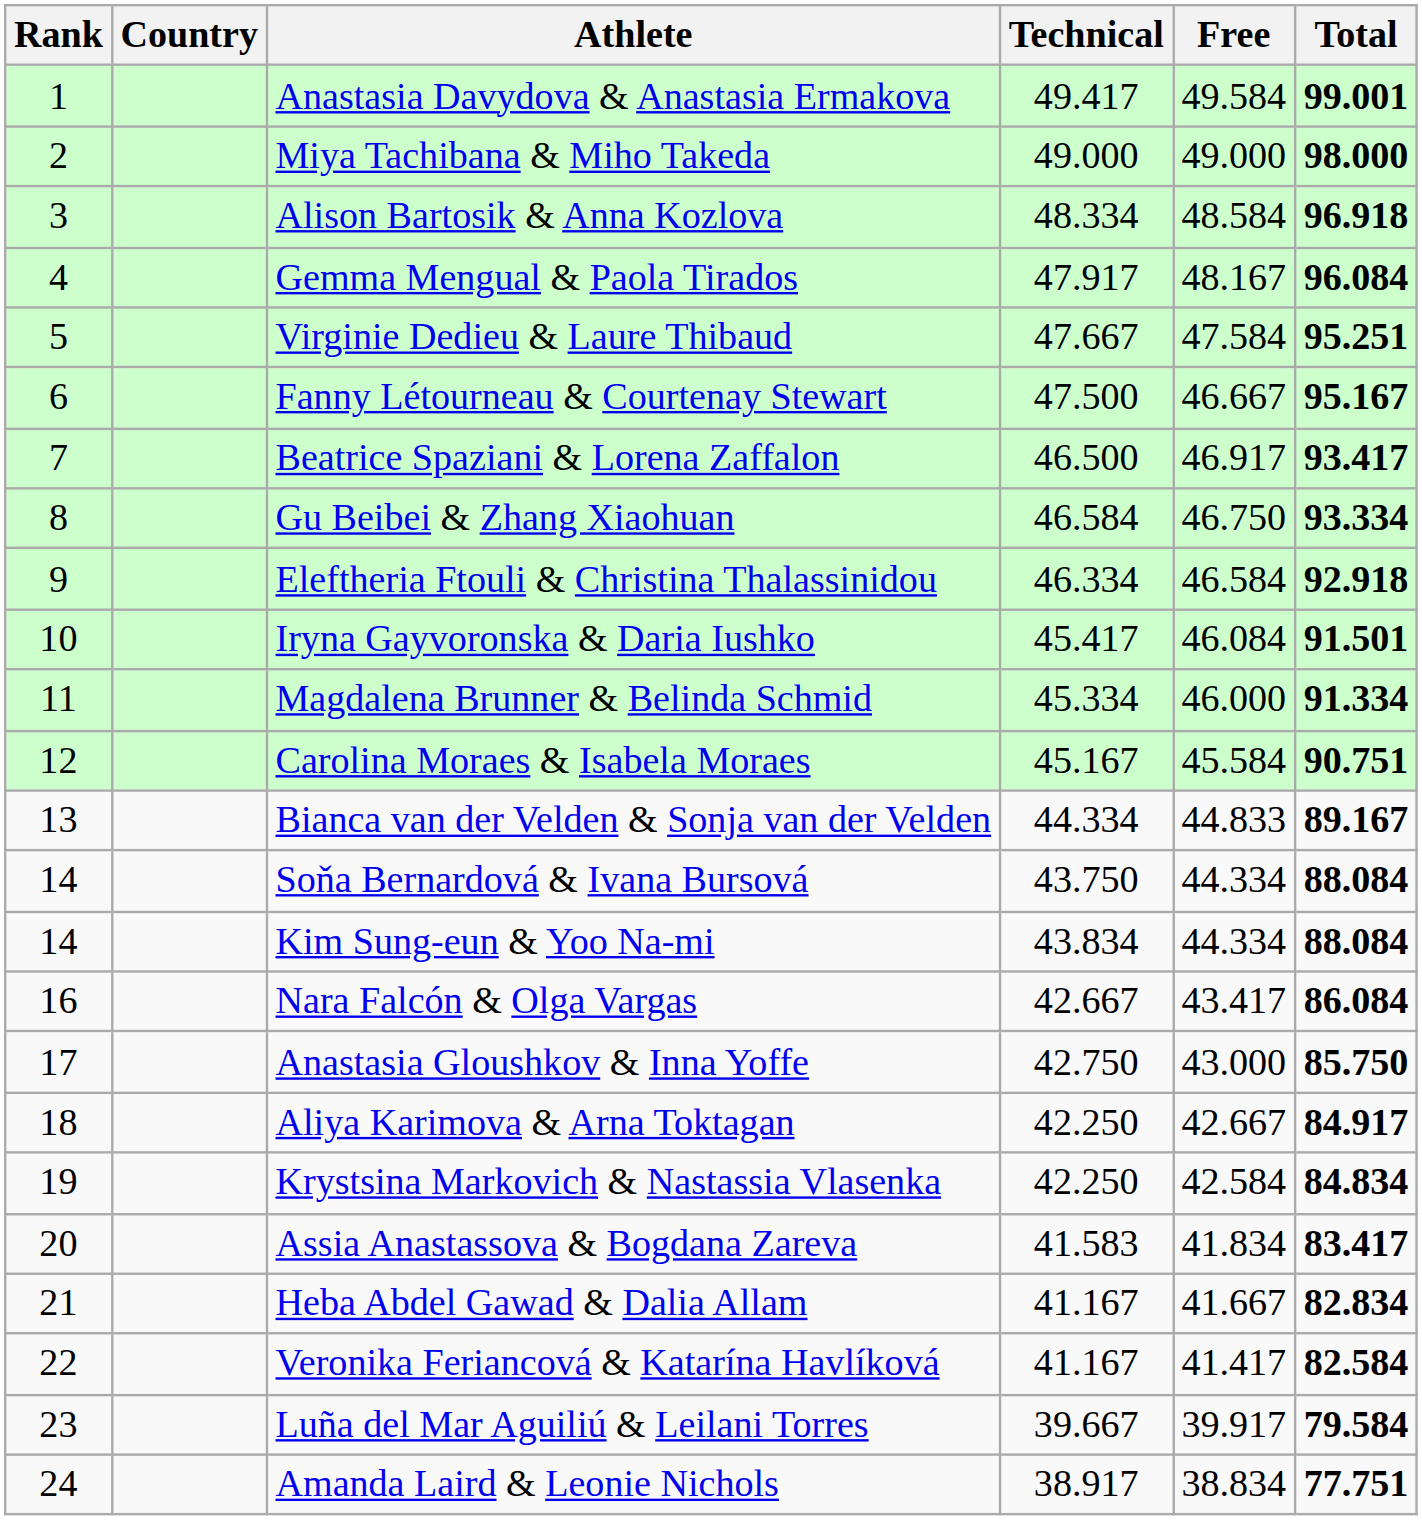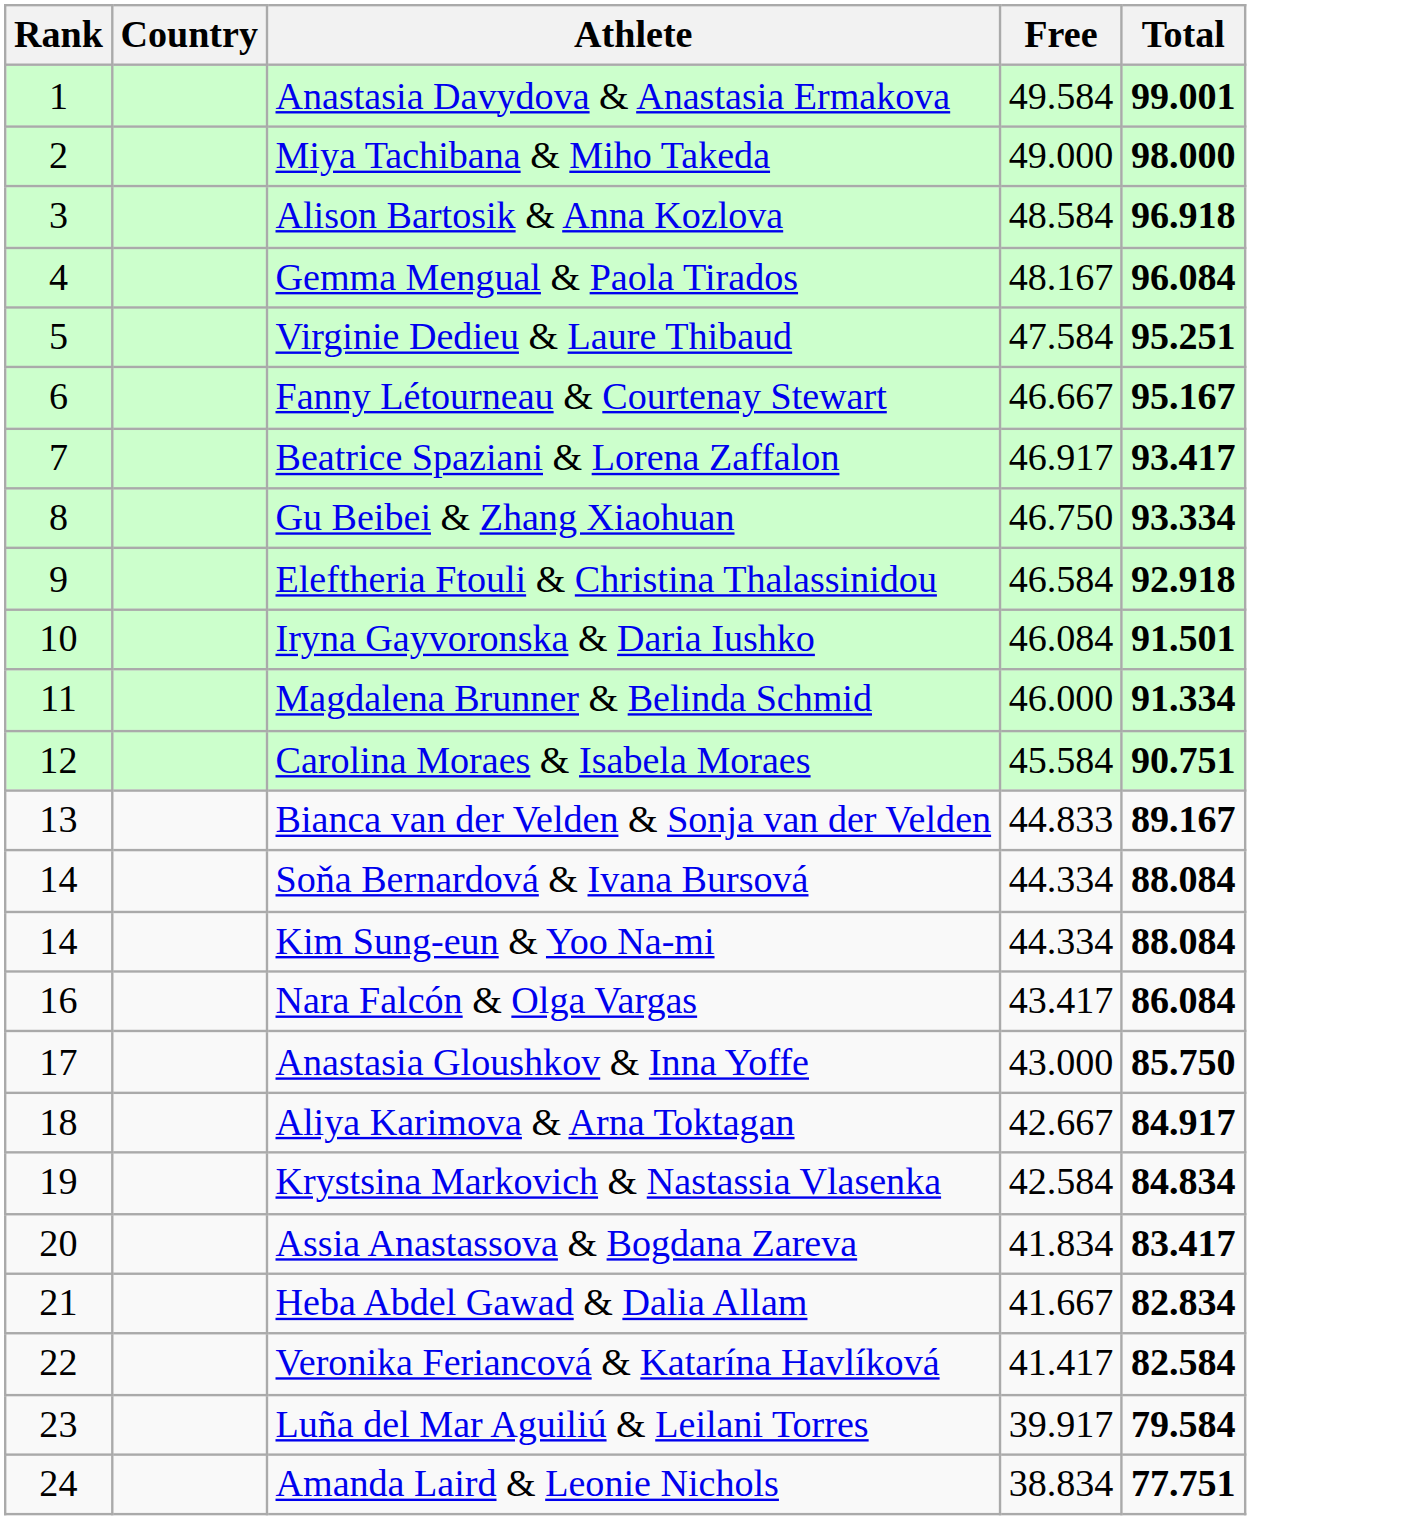 <table class="wikitable sortable" style="text-align:center">
 <tr>
 <th>Rank</th>
 <th>Country</th>
 <th>Athlete</th>
-<th>Technical</th>
 <th>Free</th>
 <th>Total</th>
 </tr>
 <tr bgcolor=ccffcc>
 <td>1</td>
 <td align=left></td>
 <td align=left><a href='#'>Anastasia Davydova</a> & <a href='#'>Anastasia Ermakova</a></td>
-<td>49.417</td>
 <td>49.584</td>
 <td><strong>99.001</strong></td>
 </tr>
 <tr bgcolor=ccffcc>
 <td>2</td>
 <td align=left></td>
 <td align=left><a href='#'>Miya Tachibana</a> & <a href='#'>Miho Takeda</a></td>
 <td>49.000</td>
-<td>49.000</td>
 <td><strong>98.000</strong></td>
 </tr>
 <tr bgcolor=ccffcc>
 <td>3</td>
 <td align=left></td>
 <td align=left><a href='#'>Alison Bartosik</a> & <a href='#'>Anna Kozlova</a></td>
-<td>48.334</td>
 <td>48.584</td>
 <td><strong>96.918</strong></td>
 </tr>
 <tr bgcolor=ccffcc>
 <td>4</td>
 <td align=left></td>
 <td align=left><a href='#'>Gemma Mengual</a> & <a href='#'>Paola Tirados</a></td>
-<td>47.917</td>
 <td>48.167</td>
 <td><strong>96.084</strong></td>
 </tr>
 <tr bgcolor=ccffcc>
 <td>5</td>
 <td align=left></td>
 <td align=left><a href='#'>Virginie Dedieu</a> & <a href='#'>Laure Thibaud</a></td>
-<td>47.667</td>
 <td>47.584</td>
 <td><strong>95.251</strong></td>
 </tr>
 <tr bgcolor=ccffcc>
 <td>6</td>
 <td align=left></td>
 <td align=left><a href='#'>Fanny Létourneau</a> & <a href='#'>Courtenay Stewart</a></td>
-<td>47.500</td>
 <td>46.667</td>
 <td><strong>95.167</strong></td>
 </tr>
 <tr bgcolor=ccffcc>
 <td>7</td>
 <td align=left></td>
 <td align=left><a href='#'>Beatrice Spaziani</a> & <a href='#'>Lorena Zaffalon</a></td>
-<td>46.500</td>
 <td>46.917</td>
 <td><strong>93.417</strong></td>
 </tr>
 <tr bgcolor=ccffcc>
 <td>8</td>
 <td align=left></td>
 <td align=left><a href='#'>Gu Beibei</a> & <a href='#'>Zhang Xiaohuan</a></td>
-<td>46.584</td>
 <td>46.750</td>
 <td><strong>93.334</strong></td>
 </tr>
 <tr bgcolor=ccffcc>
 <td>9</td>
 <td align=left></td>
 <td align=left><a href='#'>Eleftheria Ftouli</a> & <a href='#'>Christina Thalassinidou</a></td>
-<td>46.334</td>
 <td>46.584</td>
 <td><strong>92.918</strong></td>
 </tr>
 <tr bgcolor=ccffcc>
 <td>10</td>
 <td align=left></td>
 <td align=left><a href='#'>Iryna Gayvoronska</a> & <a href='#'>Daria Iushko</a></td>
-<td>45.417</td>
 <td>46.084</td>
 <td><strong>91.501</strong></td>
 </tr>
 <tr bgcolor=ccffcc>
 <td>11</td>
 <td align=left></td>
 <td align=left><a href='#'>Magdalena Brunner</a> & <a href='#'>Belinda Schmid</a></td>
-<td>45.334</td>
 <td>46.000</td>
 <td><strong>91.334</strong></td>
 </tr>
 <tr bgcolor=ccffcc>
 <td>12</td>
 <td align=left></td>
 <td align=left><a href='#'>Carolina Moraes</a> & <a href='#'>Isabela Moraes</a></td>
-<td>45.167</td>
 <td>45.584</td>
 <td><strong>90.751</strong></td>
 </tr>
 <tr>
 <td>13</td>
 <td align=left></td>
 <td align=left><a href='#'>Bianca van der Velden</a> & <a href='#'>Sonja van der Velden</a></td>
-<td>44.334</td>
 <td>44.833</td>
 <td><strong>89.167</strong></td>
 </tr>
 <tr>
 <td>14</td>
 <td align=left></td>
 <td align=left><a href='#'>Soňa Bernardová</a> & <a href='#'>Ivana Bursová</a></td>
-<td>43.750</td>
 <td>44.334</td>
 <td><strong>88.084</strong></td>
 </tr>
 <tr>
 <td>14</td>
 <td align=left></td>
 <td align=left><a href='#'>Kim Sung-eun</a> & <a href='#'>Yoo Na-mi</a></td>
-<td>43.834</td>
 <td>44.334</td>
 <td><strong>88.084</strong></td>
 </tr>
 <tr>
 <td>16</td>
 <td align=left></td>
 <td align=left><a href='#'>Nara Falcón</a> & <a href='#'>Olga Vargas</a></td>
-<td>42.667</td>
 <td>43.417</td>
 <td><strong>86.084</strong></td>
 </tr>
 <tr>
 <td>17</td>
 <td align=left></td>
 <td align=left><a href='#'>Anastasia Gloushkov</a> & <a href='#'>Inna Yoffe</a></td>
-<td>42.750</td>
 <td>43.000</td>
 <td><strong>85.750</strong></td>
 </tr>
 <tr>
 <td>18</td>
 <td align=left></td>
 <td align=left><a href='#'>Aliya Karimova</a> & <a href='#'>Arna Toktagan</a></td>
-<td>42.250</td>
 <td>42.667</td>
 <td><strong>84.917</strong></td>
 </tr>
 <tr>
 <td>19</td>
 <td align=left></td>
 <td align=left><a href='#'>Krystsina Markovich</a> & <a href='#'>Nastassia Vlasenka</a></td>
-<td>42.250</td>
 <td>42.584</td>
 <td><strong>84.834</strong></td>
 </tr>
 <tr>
 <td>20</td>
 <td align=left></td>
 <td align=left><a href='#'>Assia Anastassova</a> & <a href='#'>Bogdana Zareva</a></td>
-<td>41.583</td>
 <td>41.834</td>
 <td><strong>83.417</strong></td>
 </tr>
 <tr>
 <td>21</td>
 <td align=left></td>
 <td align=left><a href='#'>Heba Abdel Gawad</a> & <a href='#'>Dalia Allam</a></td>
-<td>41.167</td>
 <td>41.667</td>
 <td><strong>82.834</strong></td>
 </tr>
 <tr>
 <td>22</td>
 <td align=left></td>
 <td align=left><a href='#'>Veronika Feriancová</a> & <a href='#'>Katarína Havlíková</a></td>
-<td>41.167</td>
 <td>41.417</td>
 <td><strong>82.584</strong></td>
 </tr>
 <tr>
 <td>23</td>
 <td align=left></td>
 <td align=left><a href='#'>Luña del Mar Aguiliú</a> & <a href='#'>Leilani Torres</a></td>
-<td>39.667</td>
 <td>39.917</td>
 <td><strong>79.584</strong></td>
 </tr>
 <tr>
 <td>24</td>
 <td align=left></td>
 <td align=left><a href='#'>Amanda Laird</a> & <a href='#'>Leonie Nichols</a></td>
-<td>38.917</td>
 <td>38.834</td>
 <td><strong>77.751</strong></td>
 </tr>
 </table>
